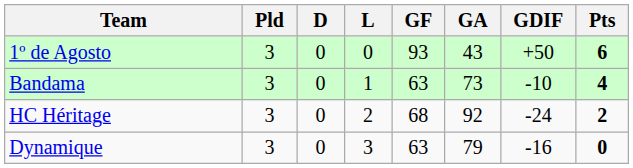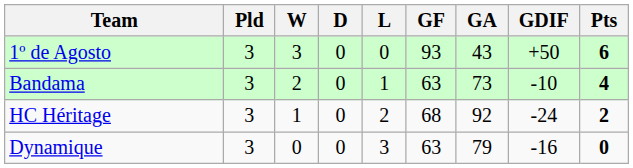 <table class=wikitable style="text-align:center" width=500>
 <tr>
 <th width=25%>Team</th>
 <th width=5%>Pld</th>
+<th width=5%>W</th>
 <th width=5%>D</th>
 <th width=5%>L</th>
 <th width=5%>GF</th>
 <th width=5%>GA</th>
 <th width=5%>GDIF</th>
 <th width=5%>Pts</th>
 </tr>
 <tr bgcolor=#ccffcc>
 <td align="left"> <a href='#'>1º de Agosto</a></td>
+<td>3</td>
 <td>3</td>
 <td>0</td>
 <td>0</td>
 <td>93</td>
 <td>43</td>
 <td>+50</td>
 <td><strong>6</strong></td>
 </tr>
 <tr bgcolor=#ccffcc>
 <td align="left"> <a href='#'>Bandama</a></td>
 <td>3</td>
+<td>2</td>
 <td>0</td>
 <td>1</td>
 <td>63</td>
 <td>73</td>
 <td>-10</td>
 <td><strong>4</strong></td>
 </tr>
 <tr>
 <td align="left"> <a href='#'>HC Héritage</a></td>
 <td>3</td>
+<td>1</td>
 <td>0</td>
 <td>2</td>
 <td>68</td>
 <td>92</td>
 <td>-24</td>
 <td><strong>2</strong></td>
 </tr>
 <tr>
 <td align="left"> <a href='#'>Dynamique</a></td>
 <td>3</td>
 <td>0</td>
+<td>0</td>
 <td>3</td>
 <td>63</td>
 <td>79</td>
 <td>-16</td>
 <td><strong>0</strong></td>
 </tr>
 </table>
